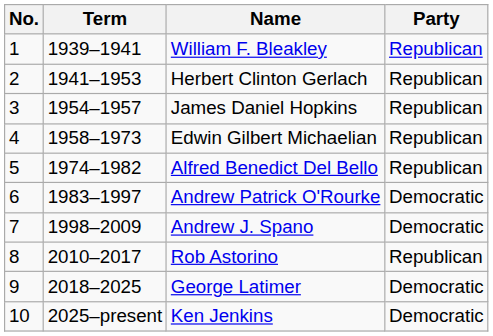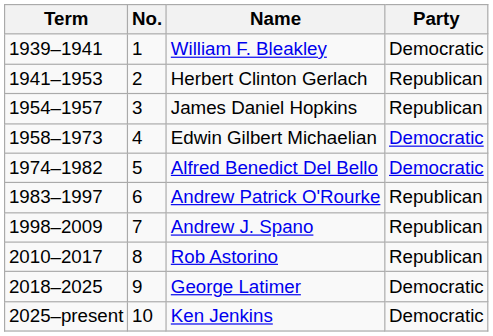 <table class="wikitable">
 <tr>
+<th>Term</th>
 <th>No.</th>
-<th>Term</th>
 <th>Name</th>
 <th>Party</th>
 </tr>
 <tr>
+<td>1939–1941</td>
 <td>1</td>
-<td>1939–1941</td>
 <td><a href='#'>William F. Bleakley</a></td>
-<td><a href='#'>Republican</a></td>
+<td>Democratic</td>
 </tr>
 <tr>
+<td>1941–1953</td>
 <td>2</td>
-<td>1941–1953</td>
 <td>Herbert Clinton Gerlach</td>
 <td>Republican</td>
 </tr>
 <tr>
+<td>1954–1957</td>
 <td>3</td>
-<td>1954–1957</td>
 <td>James Daniel Hopkins</td>
 <td>Republican</td>
 </tr>
 <tr>
+<td>1958–1973</td>
 <td>4</td>
-<td>1958–1973</td>
 <td>Edwin Gilbert Michaelian</td>
+<td><a href='#'>Democratic</a></td>
+</tr>
+<tr>
+<td>1974–1982</td>
+<td>5</td>
+<td><a href='#'>Alfred Benedict Del Bello</a></td>
+<td><a href='#'>Democratic</a></td>
+</tr>
+<tr>
+<td>1983–1997</td>
+<td>6</td>
+<td><a href='#'>Andrew Patrick O'Rourke</a></td>
 <td>Republican</td>
 </tr>
 <tr>
-<td>5</td>
-<td>1974–1982</td>
-<td><a href='#'>Alfred Benedict Del Bello</a></td>
+<td>1998–2009</td>
+<td>7</td>
+<td><a href='#'>Andrew J. Spano</a></td>
 <td>Republican</td>
 </tr>
 <tr>
-<td>6</td>
-<td>1983–1997</td>
-<td><a href='#'>Andrew Patrick O'Rourke</a></td>
-<td>Democratic</td>
-</tr>
-<tr>
-<td>7</td>
-<td>1998–2009</td>
-<td><a href='#'>Andrew J. Spano</a></td>
-<td>Democratic</td>
-</tr>
-<tr>
+<td>2010–2017</td>
 <td>8</td>
-<td>2010–2017</td>
 <td><a href='#'>Rob Astorino</a></td>
 <td>Republican</td>
 </tr>
 <tr>
+<td>2018–2025</td>
 <td>9</td>
-<td>2018–2025</td>
 <td><a href='#'>George Latimer</a></td>
 <td>Democratic</td>
 </tr>
 <tr>
+<td>2025–present</td>
 <td>10</td>
-<td>2025–present</td>
 <td><a href='#'>Ken Jenkins</a></td>
 <td>Democratic</td>
 </tr>
 </table>
